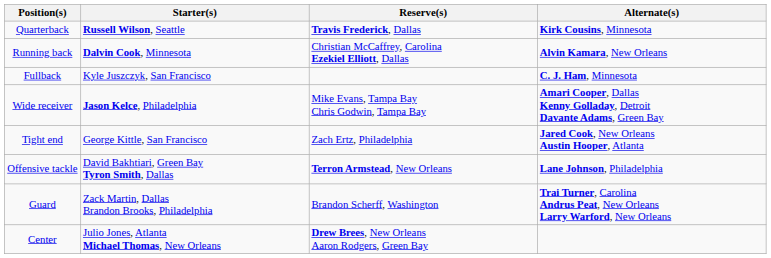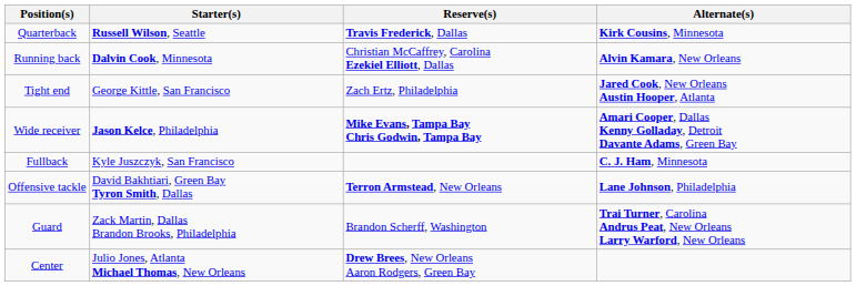 <table class="wikitable" style="width:90%;">
 <tr>
 <th style="width:10%;">Position(s)</th>
 <th style="width:30%;">Starter(s)</th>
 <th style="width:30%;">Reserve(s)</th>
 <th style="width:30%;">Alternate(s)</th>
 </tr>
 <tr>
 <td align=center><a href='#'>Quarterback</a></td>
 <td> <strong><a href='#'>Russell Wilson</a></strong>, <a href='#'>Seattle</a></td>
 <td> <strong><a href='#'>Travis Frederick</a></strong>, <a href='#'>Dallas</a></td>
 <td> <strong><a href='#'>Kirk Cousins</a></strong>, <a href='#'>Minnesota</a></td>
 </tr>
 <tr>
 <td align=center><a href='#'>Running back</a></td>
 <td> <strong><a href='#'>Dalvin Cook</a></strong>, <a href='#'>Minnesota</a></td>
 <td> <a href='#'>Christian McCaffrey</a>, <a href='#'>Carolina</a><br> <strong><a href='#'>Ezekiel Elliott</a></strong>, <a href='#'>Dallas</a></td>
 <td> <strong><a href='#'>Alvin Kamara</a></strong>, <a href='#'>New Orleans</a></td>
 </tr>
 <tr>
+<td align=center><a href='#'>Tight end</a></td>
+<td> <a href='#'>George Kittle</a>, <a href='#'>San Francisco</a></td>
+<td> <a href='#'>Zach Ertz</a>, <a href='#'>Philadelphia</a></td>
+<td> <strong><a href='#'>Jared Cook</a></strong>, <a href='#'>New Orleans</a><br> <strong><a href='#'>Austin Hooper</a></strong>, <a href='#'>Atlanta</a></td>
+</tr>
+<tr>
+<td align=center><a href='#'>Wide receiver</a></td>
+<td> <strong><a href='#'>Jason Kelce</a></strong>, <a href='#'>Philadelphia</a></td>
+<td><strong> <a href='#'>Mike Evans</a>, <a href='#'>Tampa Bay</a><br> <a href='#'>Chris Godwin</a>, <a href='#'>Tampa Bay</a></strong></td>
+<td> <strong><a href='#'>Amari Cooper</a></strong>, <a href='#'>Dallas</a><br> <strong><a href='#'>Kenny Golladay</a></strong>, <a href='#'>Detroit</a><br> <strong><a href='#'>Davante Adams</a></strong>, <a href='#'>Green Bay</a></td>
+</tr>
+<tr>
 <td align=center><a href='#'>Fullback</a></td>
 <td> <a href='#'>Kyle Juszczyk</a>, <a href='#'>San Francisco</a></td>
 <td></td>
 <td> <strong><a href='#'>C. J. Ham</a></strong>, <a href='#'>Minnesota</a></td>
-</tr>
-<tr>
-<td align=center><a href='#'>Wide receiver</a></td>
-<td> <strong><a href='#'>Jason Kelce</a></strong>, <a href='#'>Philadelphia</a></td>
-<td> <a href='#'>Mike Evans</a>, <a href='#'>Tampa Bay</a><br> <a href='#'>Chris Godwin</a>, <a href='#'>Tampa Bay</a></td>
-<td> <strong><a href='#'>Amari Cooper</a></strong>, <a href='#'>Dallas</a><br> <strong><a href='#'>Kenny Golladay</a></strong>, <a href='#'>Detroit</a><br> <strong><a href='#'>Davante Adams</a></strong>, <a href='#'>Green Bay</a></td>
-</tr>
-<tr>
-<td align=center><a href='#'>Tight end</a></td>
-<td> <a href='#'>George Kittle</a>, <a href='#'>San Francisco</a></td>
-<td> <a href='#'>Zach Ertz</a>, <a href='#'>Philadelphia</a></td>
-<td> <strong><a href='#'>Jared Cook</a></strong>, <a href='#'>New Orleans</a><br> <strong><a href='#'>Austin Hooper</a></strong>, <a href='#'>Atlanta</a></td>
 </tr>
 <tr>
 <td align=center><a href='#'>Offensive tackle</a></td>
 <td> <a href='#'>David Bakhtiari</a>, <a href='#'>Green Bay</a><br> <strong><a href='#'>Tyron Smith</a></strong>, <a href='#'>Dallas</a></td>
 <td> <strong><a href='#'>Terron Armstead</a></strong>, <a href='#'>New Orleans</a></td>
 <td> <strong><a href='#'>Lane Johnson</a></strong>, <a href='#'>Philadelphia</a></td>
 </tr>
 <tr>
 <td align=center><a href='#'>Guard</a></td>
 <td> <a href='#'>Zack Martin</a>, <a href='#'>Dallas</a><br> <a href='#'>Brandon Brooks</a>, <a href='#'>Philadelphia</a></td>
 <td> <a href='#'>Brandon Scherff</a>, <a href='#'>Washington</a></td>
 <td> <strong><a href='#'>Trai Turner</a></strong>, <a href='#'>Carolina</a><br> <strong><a href='#'>Andrus Peat</a></strong>, <a href='#'>New Orleans</a><br> <strong><a href='#'>Larry Warford</a></strong>, <a href='#'>New Orleans</a></td>
 </tr>
 <tr>
 <td align=center><a href='#'>Center</a></td>
 <td> <a href='#'>Julio Jones</a>, <a href='#'>Atlanta</a><br> <strong><a href='#'>Michael Thomas</a></strong>, <a href='#'>New Orleans</a></td>
 <td> <strong><a href='#'>Drew Brees</a></strong>, <a href='#'>New Orleans</a><br> <a href='#'>Aaron Rodgers</a>, <a href='#'>Green Bay</a></td>
 <td></td>
 </tr>
 </table>
